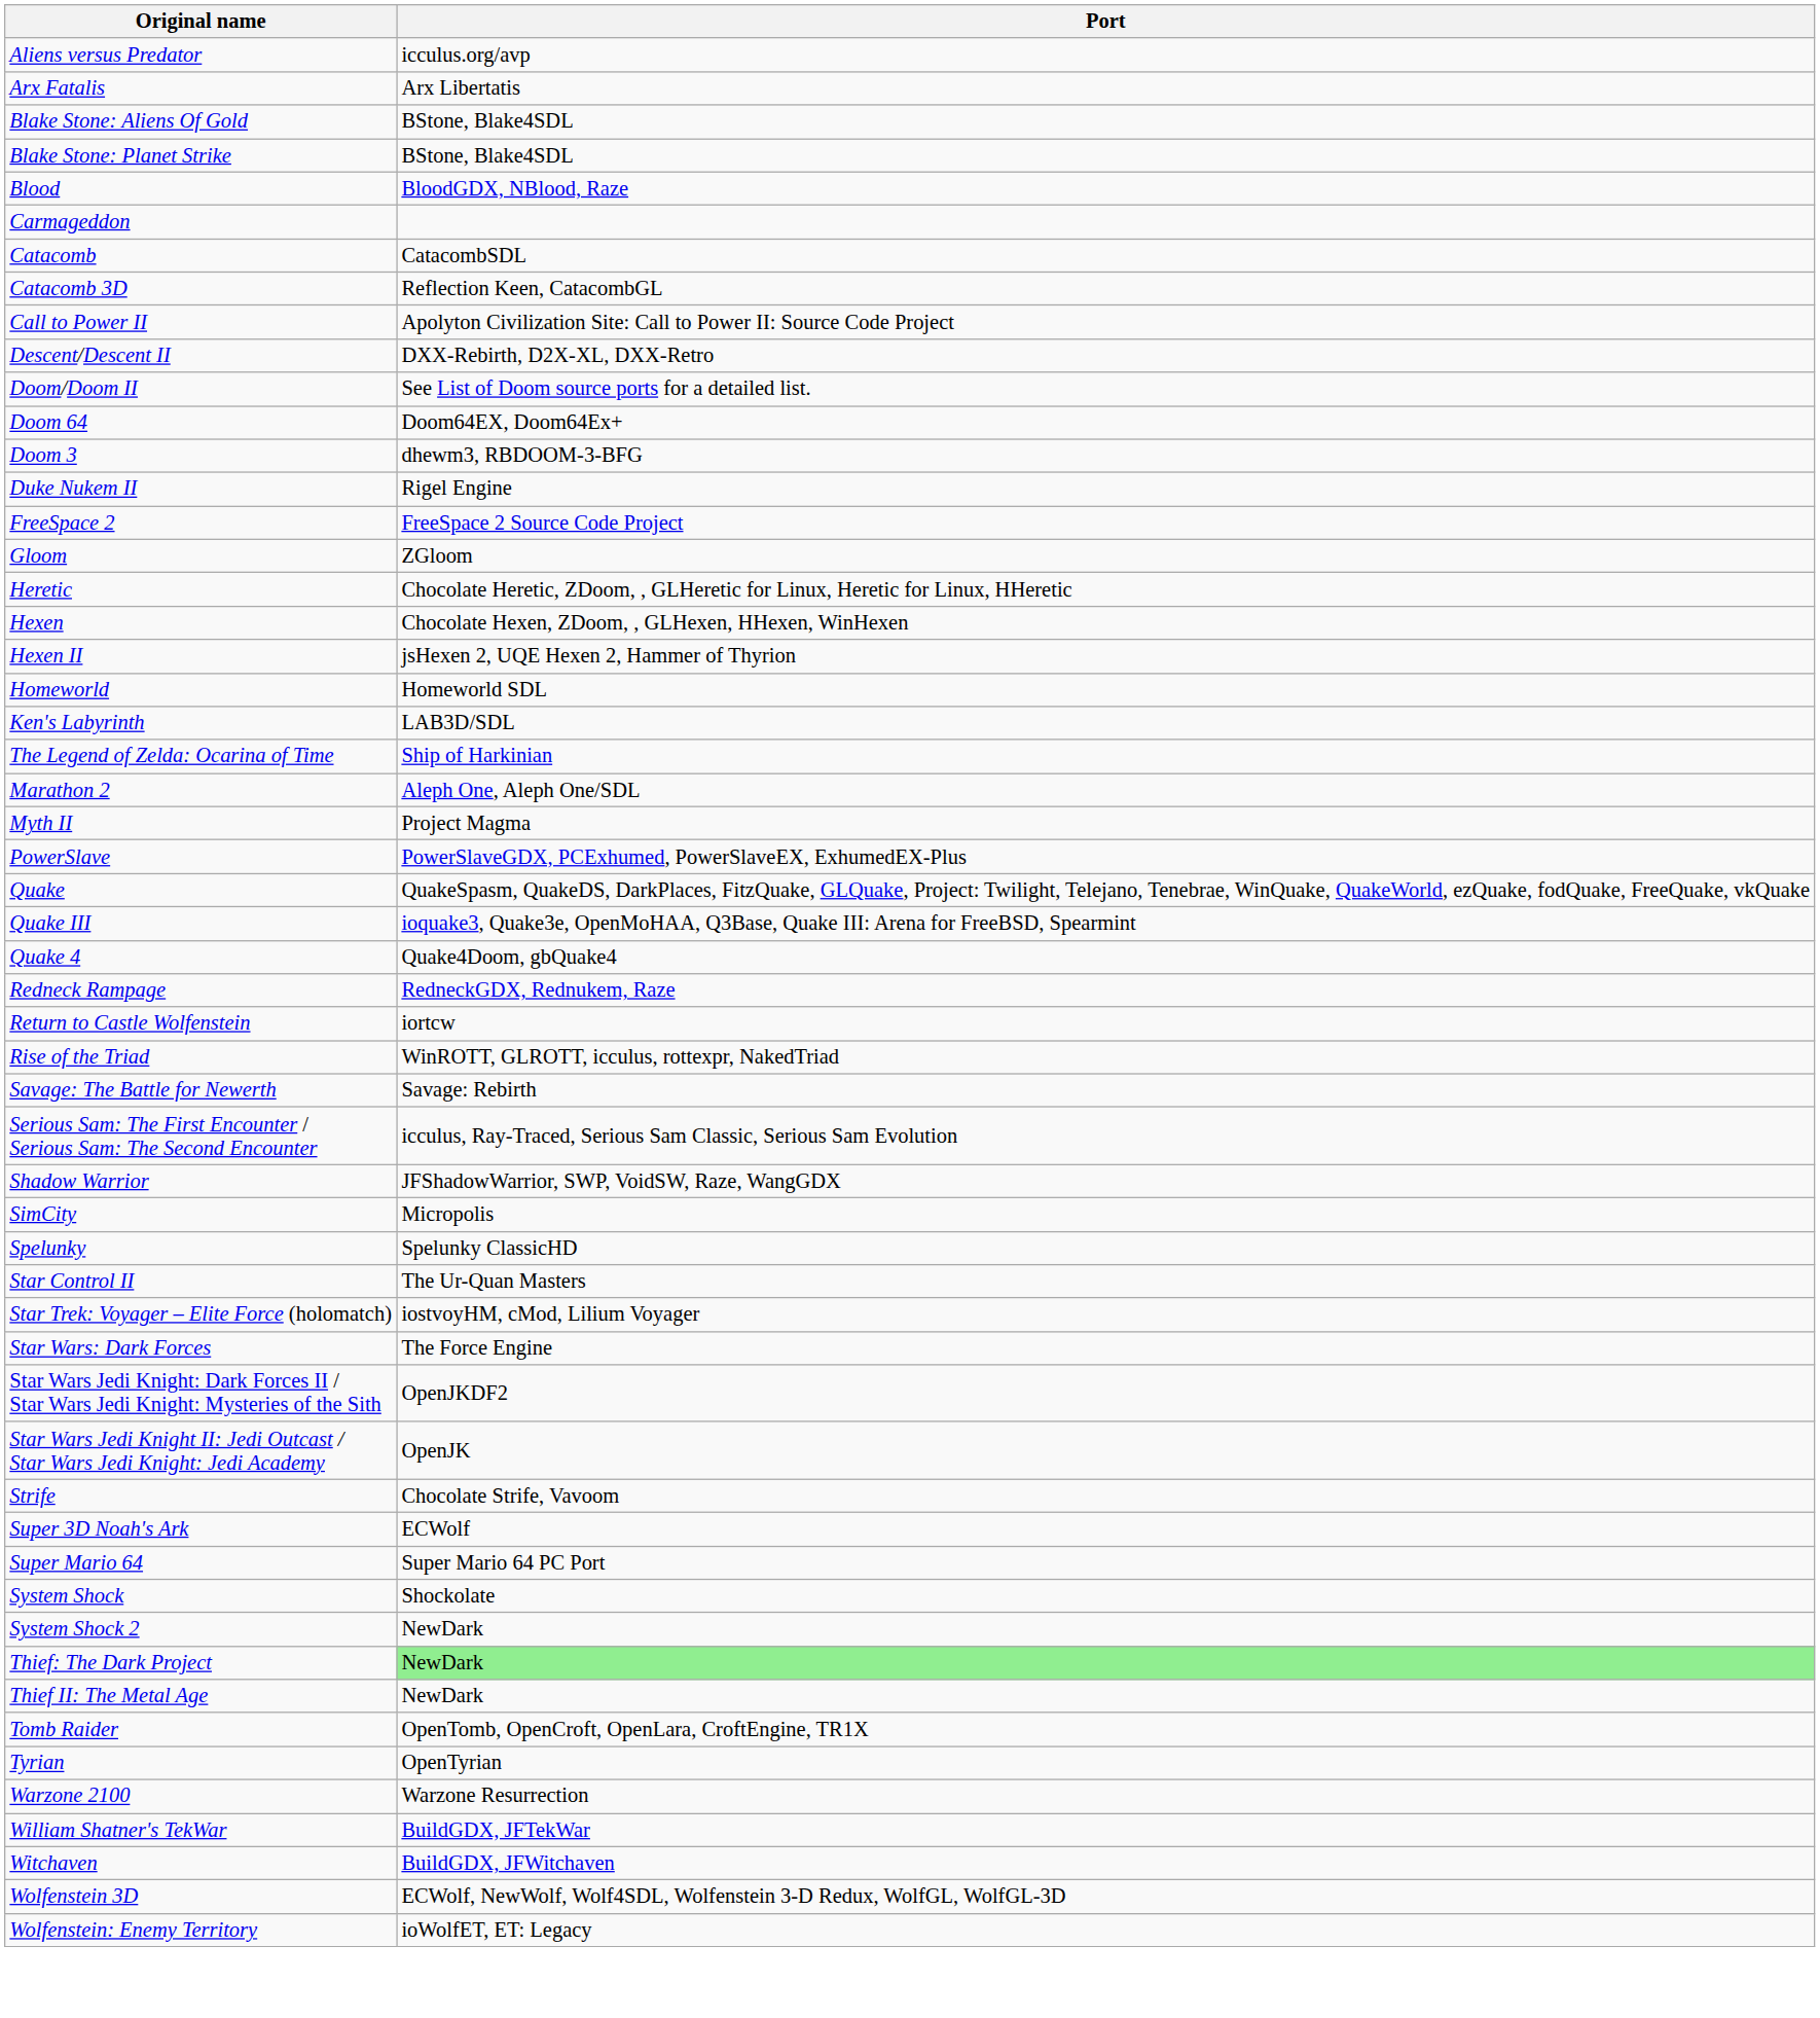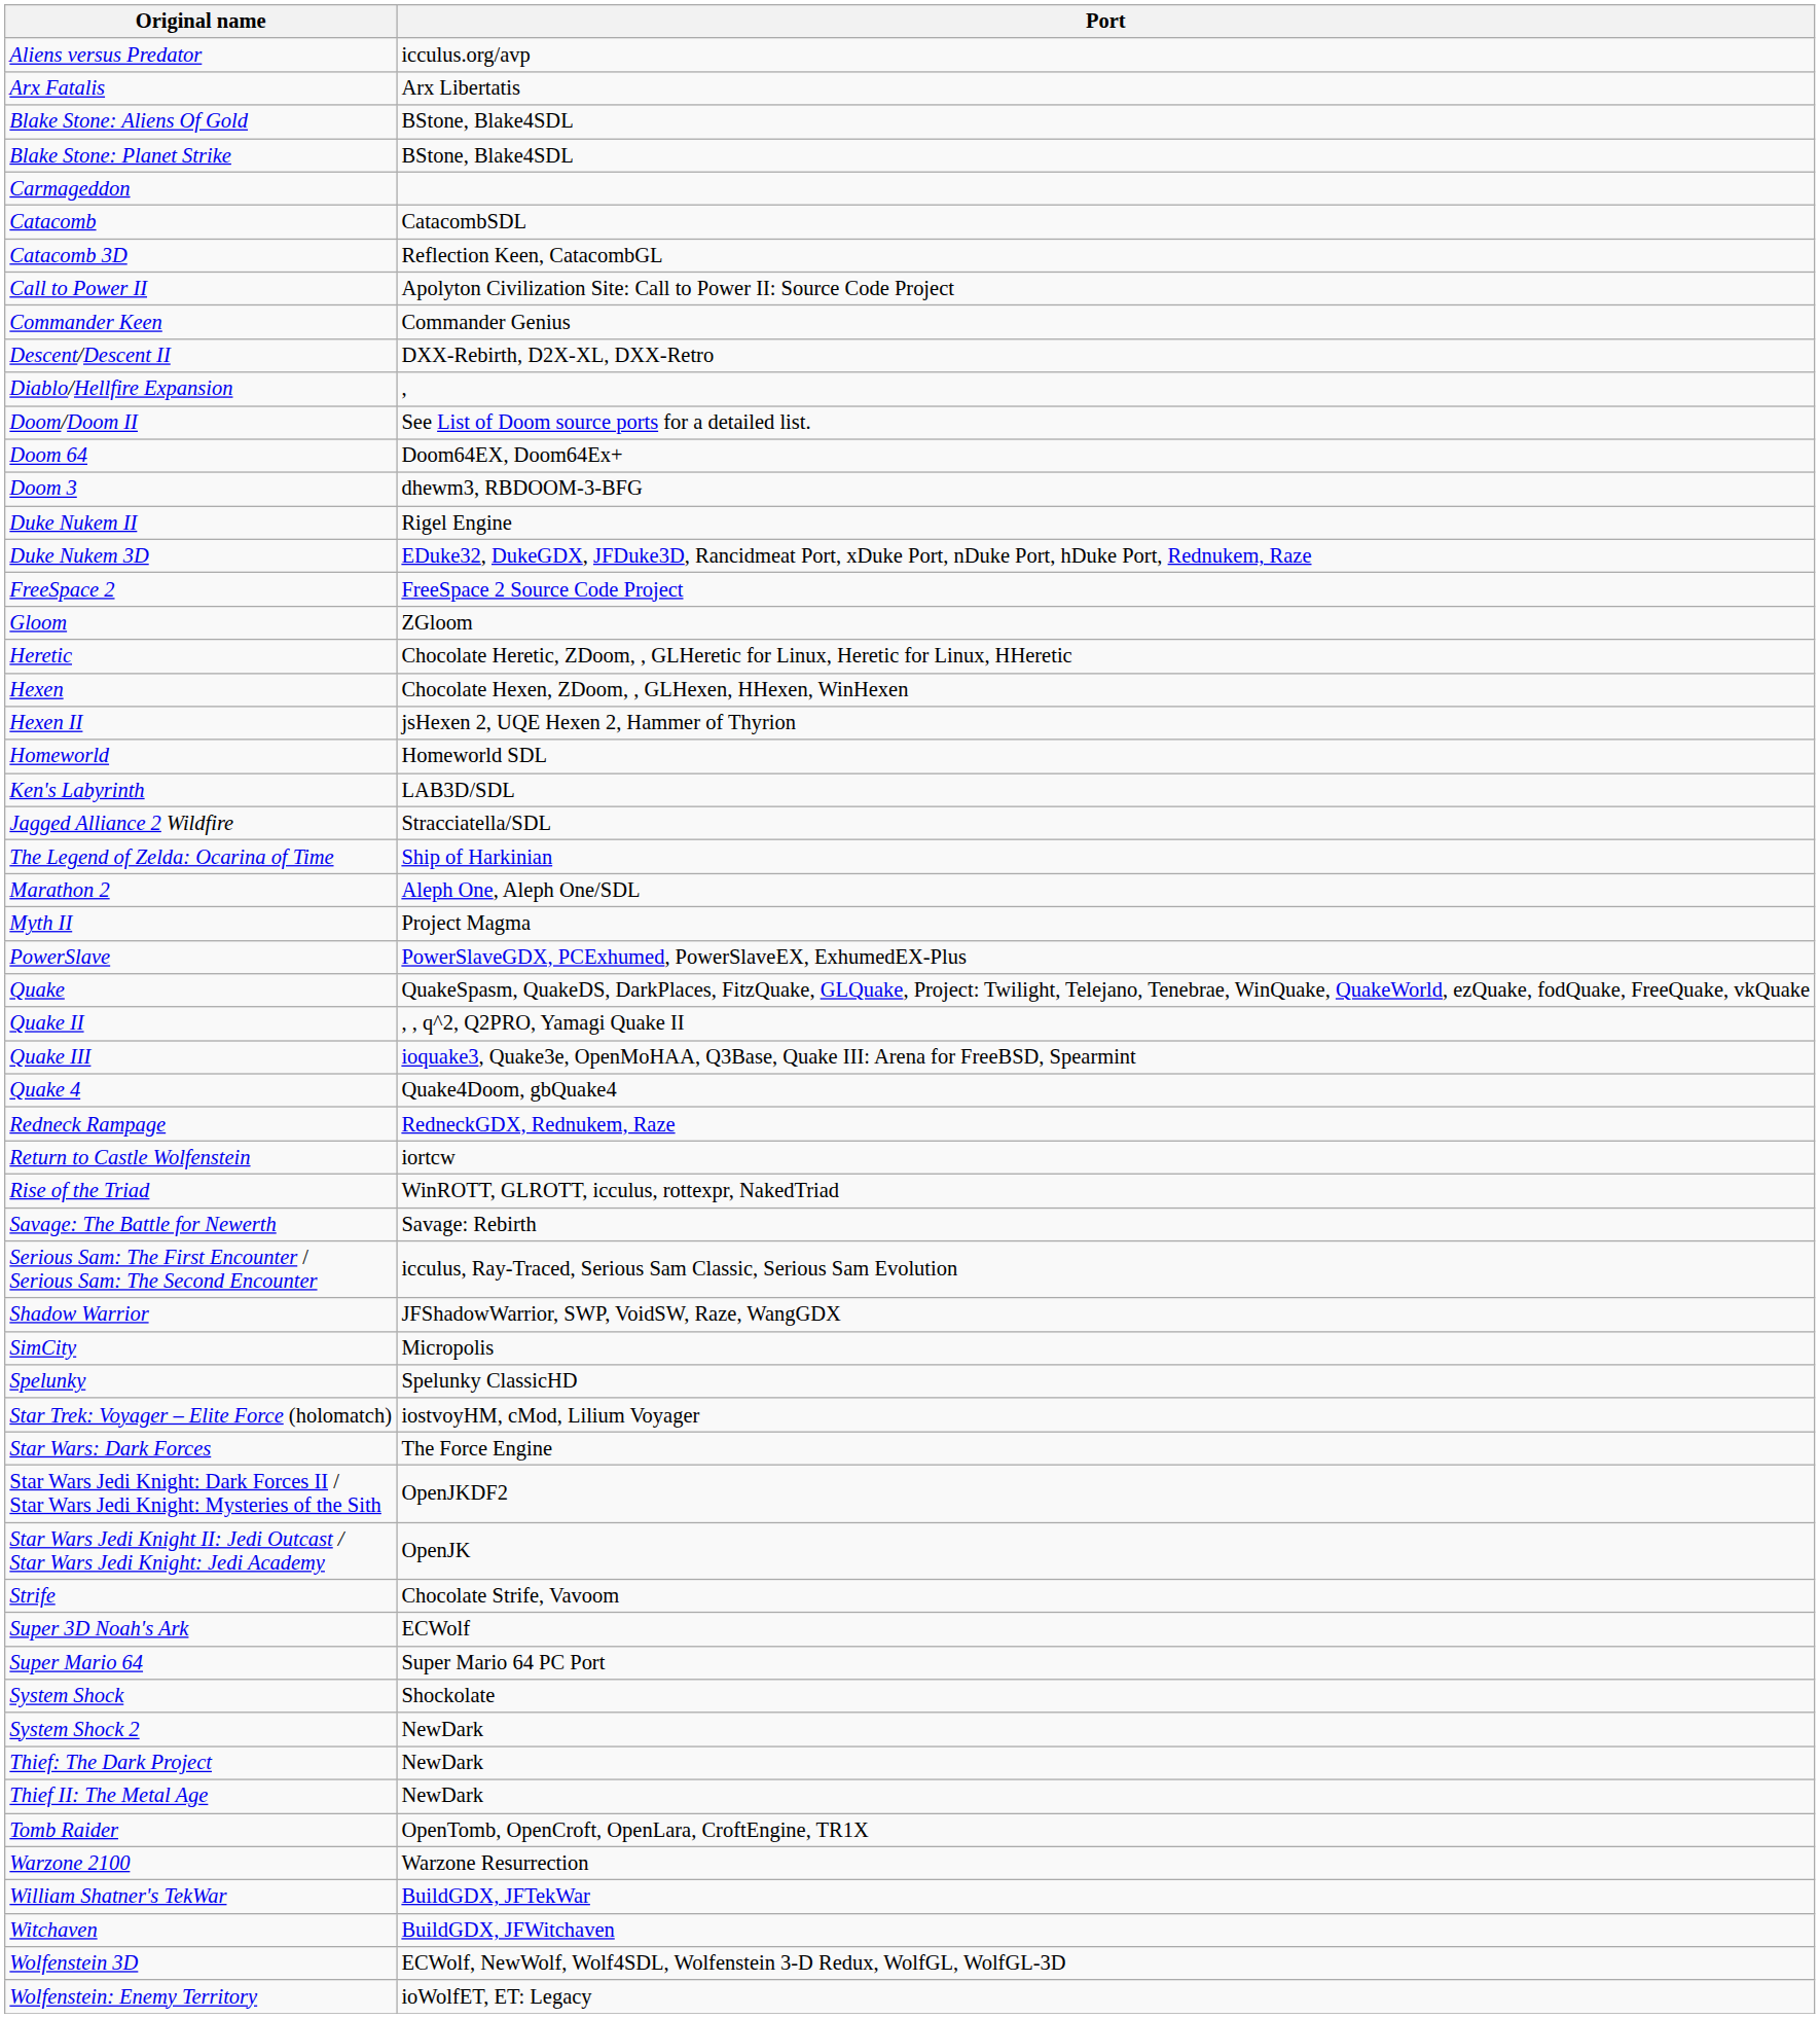 <table class="wikitable collapsible sortable">
 <tr>
 <th>Original name</th>
 <th>Port</th>
 </tr>
 <tr>
 <td><em><a href='#'>Aliens versus Predator</a></em></td>
 <td>icculus.org/avp</td>
 </tr>
 <tr>
 <td><em><a href='#'>Arx Fatalis</a></em></td>
 <td>Arx Libertatis</td>
 </tr>
 <tr>
 <td><a href='#'><em>Blake Stone: Aliens Of Gold</em></a></td>
 <td>BStone, Blake4SDL</td>
 </tr>
 <tr>
 <td><em><a href='#'>Blake Stone: Planet Strike</a></em></td>
 <td>BStone, Blake4SDL</td>
 </tr>
 <tr>
-<td><em><a href='#'>Blood</a></em></td>
-<td><a href='#'>BloodGDX, NBlood, Raze</a></td>
-</tr>
-<tr>
 <td><em><a href='#'>Carmageddon</a></em></td>
 <td></td>
 </tr>
 <tr>
 <td><em><a href='#'>Catacomb</a></em></td>
 <td>CatacombSDL</td>
 </tr>
 <tr>
 <td><em><a href='#'>Catacomb 3D</a></em></td>
 <td>Reflection Keen, CatacombGL</td>
 </tr>
 <tr>
 <td><em><a href='#'>Call to Power II</a></em></td>
 <td>Apolyton Civilization Site: Call to Power II: Source Code Project</td>
 </tr>
 <tr>
+<td><em><a href='#'>Commander Keen</a></em></td>
+<td>Commander Genius</td>
+</tr>
+<tr>
 <td><em><a href='#'>Descent</a>/<a href='#'>Descent II</a></em></td>
 <td>DXX-Rebirth, D2X-XL, DXX-Retro</td>
+</tr>
+<tr>
+<td><em><a href='#'>Diablo</a>/<a href='#'>Hellfire Expansion</a></em></td>
+<td>, </td>
 </tr>
 <tr>
 <td><em><a href='#'>Doom</a>/<a href='#'>Doom II</a></em></td>
 <td>See <a href='#'>List of Doom source ports</a> for a detailed list.</td>
 </tr>
 <tr>
 <td><em><a href='#'>Doom 64</a></em></td>
 <td>Doom64EX, Doom64Ex+</td>
 </tr>
 <tr>
 <td><em><a href='#'>Doom 3</a></em></td>
 <td>dhewm3, RBDOOM-3-BFG</td>
 </tr>
 <tr>
 <td><em><a href='#'>Duke Nukem II</a></em></td>
 <td>Rigel Engine</td>
+</tr>
+<tr>
+<td><em><a href='#'>Duke Nukem 3D</a></em></td>
+<td><a href='#'>EDuke32</a>, <a href='#'>DukeGDX</a>, <a href='#'>JFDuke3D</a>, Rancidmeat Port, xDuke Port, nDuke Port, hDuke Port, <a href='#'>Rednukem, Raze</a></td>
 </tr>
 <tr>
 <td><em><a href='#'>FreeSpace 2</a></em></td>
 <td><a href='#'>FreeSpace 2 Source Code Project</a></td>
 </tr>
 <tr>
 <td><em><a href='#'>Gloom</a></em></td>
 <td>ZGloom</td>
 </tr>
 <tr>
 <td><em><a href='#'>Heretic</a></em></td>
 <td>Chocolate Heretic, ZDoom, , GLHeretic for Linux, Heretic for Linux, HHeretic</td>
 </tr>
 <tr>
 <td><em><a href='#'>Hexen</a></em></td>
 <td>Chocolate Hexen, ZDoom, , GLHexen, HHexen, WinHexen</td>
 </tr>
 <tr>
 <td><em><a href='#'>Hexen II</a></em></td>
 <td>jsHexen 2, UQE Hexen 2, Hammer of Thyrion</td>
 </tr>
 <tr>
 <td><em><a href='#'>Homeworld</a></em></td>
 <td>Homeworld SDL</td>
 </tr>
 <tr>
 <td><em><a href='#'>Ken's Labyrinth</a></em></td>
 <td>LAB3D/SDL</td>
 </tr>
 <tr>
+<td><em><a href='#'>Jagged Alliance 2</a> Wildfire</em></td>
+<td>Stracciatella/SDL</td>
+</tr>
+<tr>
 <td><em><a href='#'>The Legend of Zelda: Ocarina of Time</a></em></td>
 <td><a href='#'>Ship of Harkinian</a></td>
 </tr>
 <tr>
 <td><em><a href='#'>Marathon 2</a></em></td>
 <td><a href='#'>Aleph One</a>, Aleph One/SDL</td>
 </tr>
 <tr>
 <td><em><a href='#'>Myth II</a></em></td>
 <td>Project Magma</td>
 </tr>
 <tr>
 <td><em><a href='#'>PowerSlave</a></em></td>
 <td><a href='#'>PowerSlaveGDX, PCExhumed</a>, PowerSlaveEX, ExhumedEX-Plus</td>
 </tr>
 <tr>
 <td><em><a href='#'>Quake</a></em></td>
 <td>QuakeSpasm, QuakeDS, DarkPlaces, FitzQuake, <a href='#'>GLQuake</a>, Project: Twilight, Telejano, Tenebrae, WinQuake, <a href='#'>QuakeWorld</a>, ezQuake, fodQuake, FreeQuake, vkQuake</td>
+</tr>
+<tr>
+<td><em><a href='#'>Quake II</a></em></td>
+<td>, , q^2, Q2PRO, Yamagi Quake II</td>
 </tr>
 <tr>
 <td><em><a href='#'>Quake III</a></em></td>
 <td><a href='#'>ioquake3</a>, Quake3e, OpenMoHAA, Q3Base, Quake III: Arena for FreeBSD, Spearmint</td>
 </tr>
 <tr>
 <td><em><a href='#'>Quake 4</a></em></td>
 <td>Quake4Doom, gbQuake4</td>
 </tr>
 <tr>
 <td><em><a href='#'>Redneck Rampage</a></em></td>
 <td><a href='#'>RedneckGDX, Rednukem, Raze</a></td>
 </tr>
 <tr>
 <td><em><a href='#'>Return to Castle Wolfenstein</a></em></td>
 <td>iortcw</td>
 </tr>
 <tr>
 <td><em><a href='#'>Rise of the Triad</a></em></td>
 <td>WinROTT, GLROTT, icculus, rottexpr, NakedTriad</td>
 </tr>
 <tr>
 <td><em><a href='#'>Savage: The Battle for Newerth</a></em></td>
 <td>Savage: Rebirth</td>
 </tr>
 <tr>
 <td><em><a href='#'>Serious Sam: The First Encounter</a></em> /<br> <em><a href='#'>Serious Sam: The Second Encounter</a></em></td>
 <td>icculus, Ray-Traced, Serious Sam Classic, Serious Sam Evolution</td>
 </tr>
 <tr>
 <td><em><a href='#'>Shadow Warrior</a></em></td>
 <td>JFShadowWarrior, SWP, VoidSW, Raze, WangGDX</td>
 </tr>
 <tr>
 <td><em><a href='#'>SimCity</a></em></td>
 <td>Micropolis</td>
 </tr>
 <tr>
 <td><em><a href='#'>Spelunky</a></em></td>
 <td>Spelunky ClassicHD</td>
 </tr>
 <tr>
-<td><em><a href='#'>Star Control II</a></em></td>
-<td>The Ur-Quan Masters</td>
-</tr>
-<tr>
 <td><em><a href='#'>Star Trek: Voyager – Elite Force</a></em> (holomatch)</td>
 <td>iostvoyHM, cMod, Lilium Voyager</td>
 </tr>
 <tr>
 <td><em><a href='#'>Star Wars: Dark Forces</a></em></td>
 <td>The Force Engine</td>
 </tr>
 <tr>
 <td><a href='#'>Star Wars Jedi Knight: Dark Forces II</a> / <br><a href='#'>Star Wars Jedi Knight: Mysteries of the Sith</a></td>
 <td>OpenJKDF2</td>
 </tr>
 <tr>
 <td><em><a href='#'>Star Wars Jedi Knight II: Jedi Outcast</a> /<br><a href='#'>Star Wars Jedi Knight: Jedi Academy</a></em></td>
 <td>OpenJK</td>
 </tr>
 <tr>
 <td><em><a href='#'>Strife</a></em></td>
 <td>Chocolate Strife, Vavoom</td>
 </tr>
 <tr>
 <td><em><a href='#'>Super 3D Noah's Ark</a></em></td>
 <td>ECWolf</td>
 </tr>
 <tr>
 <td><em><a href='#'>Super Mario 64</a></em></td>
 <td>Super Mario 64 PC Port</td>
 </tr>
 <tr>
 <td><em><a href='#'>System Shock</a></em></td>
 <td>Shockolate</td>
 </tr>
 <tr>
 <td><em><a href='#'>System Shock 2</a></em></td>
 <td>NewDark</td>
 </tr>
 <tr>
 <td><em><a href='#'>Thief: The Dark Project</a></em></td>
-<td style="background: lightgreen;">NewDark</td>
+<td>NewDark</td>
 </tr>
 <tr>
 <td><em><a href='#'>Thief II: The Metal Age</a></em></td>
 <td>NewDark</td>
 </tr>
 <tr>
 <td><em><a href='#'>Tomb Raider</a></em></td>
 <td>OpenTomb, OpenCroft, OpenLara, CroftEngine, TR1X</td>
-</tr>
-<tr>
-<td><em><a href='#'>Tyrian</a></em></td>
-<td>OpenTyrian</td>
 </tr>
 <tr>
 <td><em><a href='#'>Warzone 2100</a></em></td>
 <td>Warzone Resurrection</td>
 </tr>
 <tr>
 <td><em><a href='#'>William Shatner's TekWar</a></em></td>
 <td><a href='#'>BuildGDX, JFTekWar</a></td>
 </tr>
 <tr>
 <td><em><a href='#'>Witchaven</a></em></td>
 <td><a href='#'>BuildGDX, JFWitchaven</a></td>
 </tr>
 <tr>
 <td><em><a href='#'>Wolfenstein 3D</a></em></td>
 <td>ECWolf, NewWolf, Wolf4SDL, Wolfenstein 3-D Redux, WolfGL, WolfGL-3D</td>
 </tr>
 <tr>
 <td><em><a href='#'>Wolfenstein: Enemy Territory</a></em></td>
 <td>ioWolfET, ET: Legacy</td>
 </tr>
 </table>
